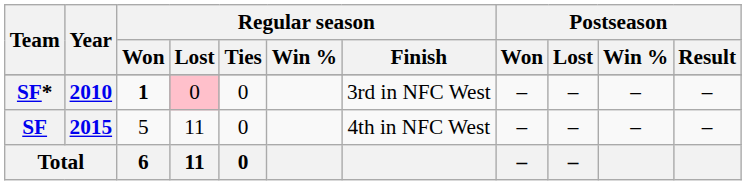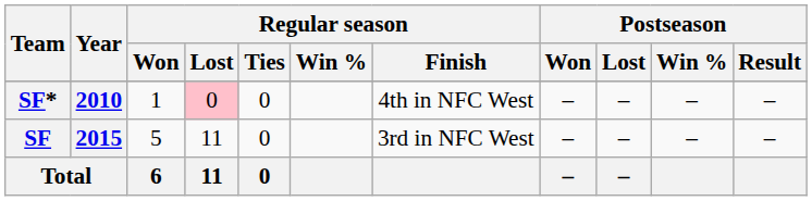 <table class="wikitable" style="font-size: 95%; text-align:center;">
 <tr>
 <th rowspan="2">Team</th>
 <th rowspan="2">Year</th>
 <th colspan="5">Regular season</th>
 <th colspan="4">Postseason</th>
 </tr>
 <tr>
 <th>Won</th>
 <th>Lost</th>
 <th>Ties</th>
 <th>Win %</th>
 <th>Finish</th>
 <th>Won</th>
 <th>Lost</th>
 <th>Win %</th>
 <th>Result</th>
 </tr>
 <tr ! style="background:;">
 </tr>
 <tr>
 <th><a href='#'>SF</a>*</th>
 <th><a href='#'>2010</a></th>
-<td><strong>1</strong></td>
+<td>1</td>
 <td style="background: pink;">0</td>
 <td>0</td>
 <td></td>
-<td>3rd in NFC West</td>
+<td>4th in NFC West</td>
 <td>–</td>
 <td>–</td>
 <td>–</td>
 <td>–</td>
 </tr>
 <tr>
 <th><a href='#'>SF</a></th>
 <th><a href='#'>2015</a></th>
 <td>5</td>
 <td>11</td>
 <td>0</td>
 <td></td>
-<td>4th in NFC West</td>
+<td>3rd in NFC West</td>
 <td>–</td>
 <td>–</td>
 <td>–</td>
 <td>–</td>
 </tr>
 <tr>
 <th colspan="2">Total</th>
 <th>6</th>
 <th>11</th>
 <th>0</th>
 <th></th>
 <th></th>
 <th>–</th>
 <th>–</th>
 <th></th>
 <th></th>
 </tr>
 </table>
